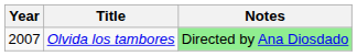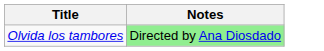 <table class="wikitable sortable">
 <tr>
-<th>Year</th>
 <th>Title</th>
 <th class="unsortable">Notes</th>
 </tr>
 <tr>
-<td>2007</td>
 <td><em><a href='#'>Olvida los tambores</a></em></td>
 <td style="background: lightgreen;">Directed by <a href='#'>Ana Diosdado</a></td>
 </tr>
 </table>
